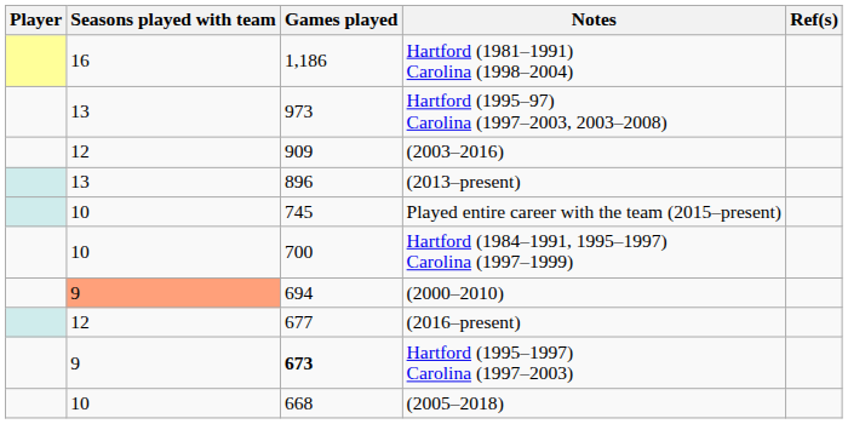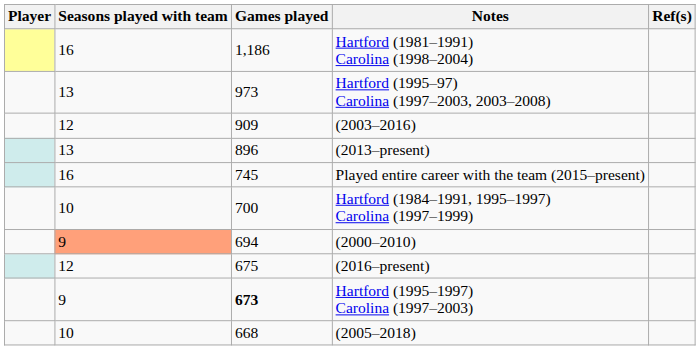 <table class="wikitable sortable plainrowheaders">
 <tr>
 <th scope="col">Player</th>
 <th scope="col">Seasons played with team</th>
 <th scope="col">Games played</th>
 <th scope="col">Notes</th>
 <th scope="col" class="unsortable">Ref(s)</th>
 </tr>
 <tr>
 <td style="background:#FFFF99"></td>
 <td>16</td>
 <td>1,186</td>
 <td><a href='#'>Hartford</a> (1981–1991)<br><a href='#'>Carolina</a> (1998–2004)</td>
 <td></td>
 </tr>
 <tr>
 <td></td>
 <td>13</td>
 <td>973</td>
 <td><a href='#'>Hartford</a> (1995–97)<br><a href='#'>Carolina</a> (1997–2003, 2003–2008)</td>
 <td></td>
 </tr>
 <tr>
 <td></td>
 <td>12</td>
 <td>909</td>
 <td>(2003–2016)</td>
 <td></td>
 </tr>
 <tr>
 <td style="background:#CFECEC"></td>
 <td>13</td>
 <td>896</td>
 <td>(2013–present)</td>
 <td></td>
 </tr>
 <tr>
 <td style="background:#CFECEC"></td>
-<td>10</td>
+<td>16</td>
 <td>745</td>
 <td>Played entire career with the team (2015–present)</td>
 <td></td>
 </tr>
 <tr>
 <td></td>
 <td>10</td>
 <td>700</td>
 <td><a href='#'>Hartford</a> (1984–1991, 1995–1997)<br><a href='#'>Carolina</a> (1997–1999)</td>
 <td></td>
 </tr>
 <tr>
 <td></td>
 <td style="background: lightsalmon;">9</td>
 <td>694</td>
 <td>(2000–2010)</td>
 <td></td>
 </tr>
 <tr>
 <td style="background:#CFECEC"></td>
 <td>12</td>
-<td>677</td>
+<td>675</td>
 <td>(2016–present)</td>
 <td></td>
 </tr>
 <tr>
 <td></td>
 <td>9</td>
 <td><strong>673</strong></td>
 <td><a href='#'>Hartford</a> (1995–1997)<br><a href='#'>Carolina</a> (1997–2003)</td>
 <td></td>
 </tr>
 <tr>
 <td></td>
 <td>10</td>
 <td>668</td>
 <td>(2005–2018)</td>
 <td></td>
 </tr>
 </table>
